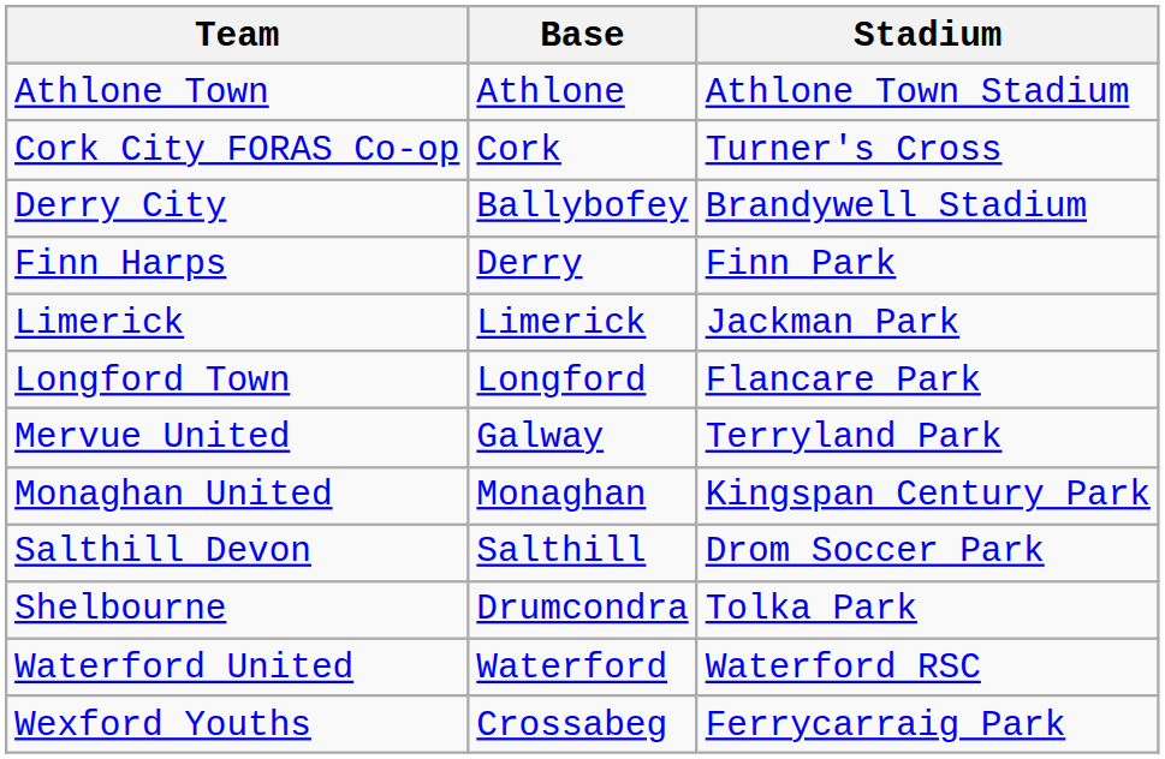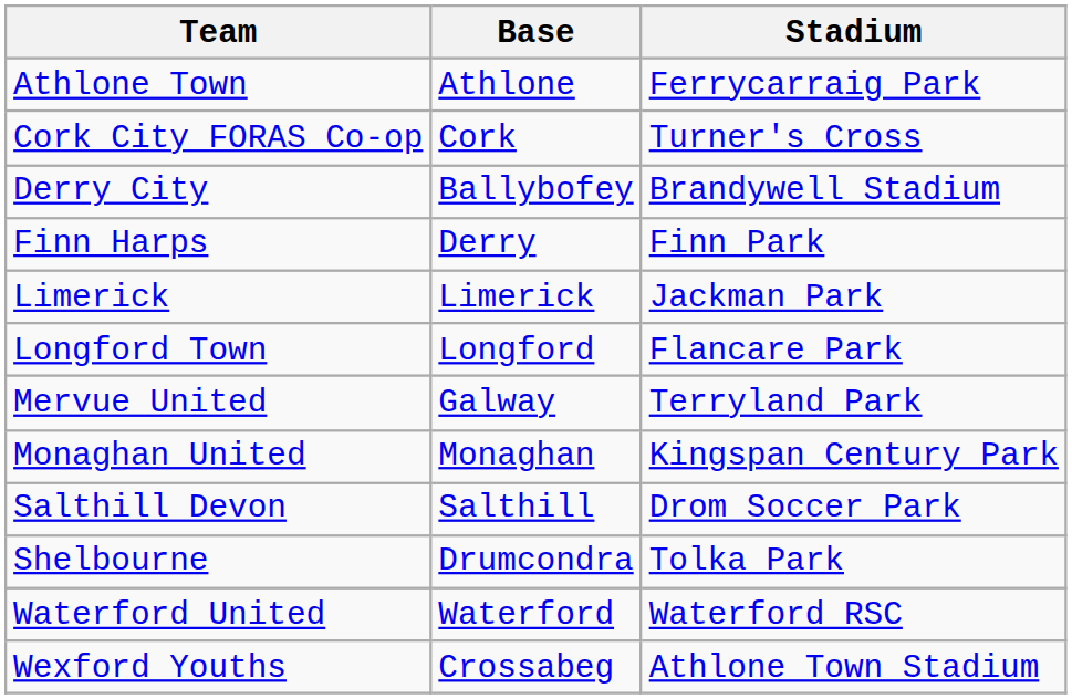 <table class="wikitable sortable">
 <tr>
 <th>Team</th>
 <th>Base</th>
 <th>Stadium</th>
 </tr>
 <tr>
 <td><a href='#'>Athlone Town</a></td>
 <td><a href='#'>Athlone</a></td>
-<td><a href='#'>Athlone Town Stadium</a></td>
+<td><a href='#'>Ferrycarraig Park</a></td>
 </tr>
 <tr>
 <td><a href='#'>Cork City FORAS Co-op</a></td>
 <td><a href='#'>Cork</a></td>
 <td><a href='#'>Turner's Cross</a></td>
 </tr>
 <tr>
 <td><a href='#'>Derry City</a></td>
 <td><a href='#'>Ballybofey</a></td>
 <td><a href='#'>Brandywell Stadium</a></td>
 </tr>
 <tr>
 <td><a href='#'>Finn Harps</a></td>
 <td><a href='#'>Derry</a></td>
 <td><a href='#'>Finn Park</a></td>
 </tr>
 <tr>
 <td><a href='#'>Limerick</a></td>
 <td><a href='#'>Limerick</a></td>
 <td><a href='#'>Jackman Park</a></td>
 </tr>
 <tr>
 <td><a href='#'>Longford Town</a></td>
 <td><a href='#'>Longford</a></td>
 <td><a href='#'>Flancare Park</a></td>
 </tr>
 <tr>
 <td><a href='#'>Mervue United</a></td>
 <td><a href='#'>Galway</a></td>
 <td><a href='#'>Terryland Park</a></td>
 </tr>
 <tr>
 <td><a href='#'>Monaghan United</a></td>
 <td><a href='#'>Monaghan</a></td>
 <td><a href='#'>Kingspan Century Park</a></td>
 </tr>
 <tr>
 <td><a href='#'>Salthill Devon</a></td>
 <td><a href='#'>Salthill</a></td>
 <td><a href='#'>Drom Soccer Park</a></td>
 </tr>
 <tr>
 <td><a href='#'>Shelbourne</a></td>
 <td><a href='#'>Drumcondra</a></td>
 <td><a href='#'>Tolka Park</a></td>
 </tr>
 <tr>
 <td><a href='#'>Waterford United</a></td>
 <td><a href='#'>Waterford</a></td>
 <td><a href='#'>Waterford RSC</a></td>
 </tr>
 <tr>
 <td><a href='#'>Wexford Youths</a></td>
 <td><a href='#'>Crossabeg</a></td>
-<td><a href='#'>Ferrycarraig Park</a></td>
+<td><a href='#'>Athlone Town Stadium</a></td>
 </tr>
 </table>
